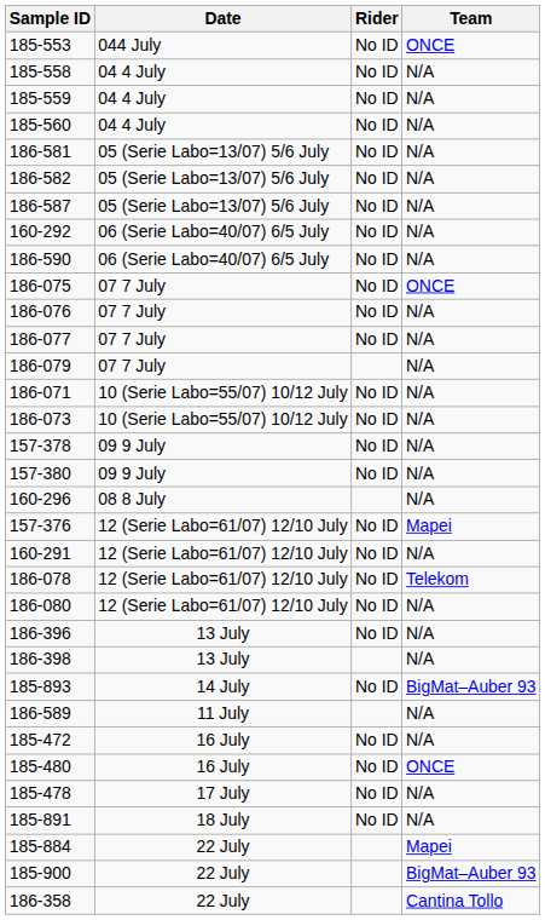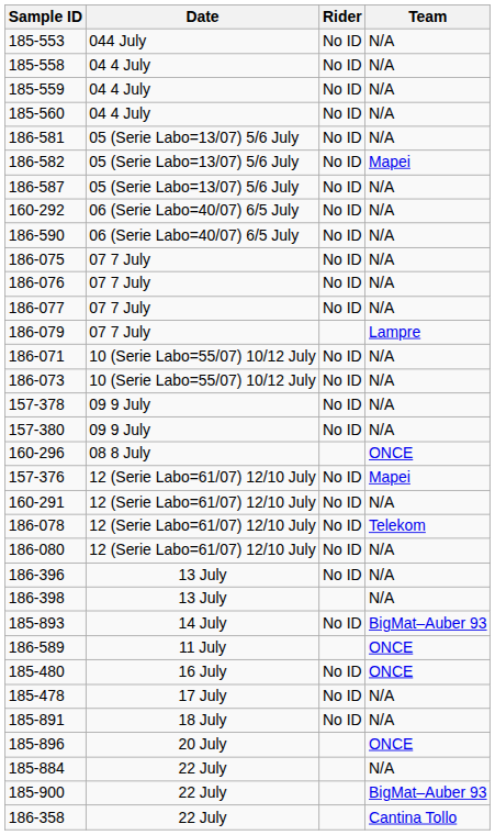 <table class="wikitable sortable">
 <tr>
 <th scope="col">Sample ID</th>
 <th scope="col">Date</th>
 <th scope="col">Rider</th>
 <th scope="col">Team</th>
 </tr>
 <tr>
 <td>185-553</td>
 <td><span>04</span>4 July</td>
 <td>No ID</td>
-<td><a href='#'>ONCE</a></td>
+<td>N/A</td>
 </tr>
 <tr>
 <td>185-558</td>
 <td><span>04</span> 4 July</td>
 <td>No ID</td>
 <td>N/A</td>
 </tr>
 <tr>
 <td>185-559</td>
 <td><span>04</span> 4 July</td>
 <td>No ID</td>
 <td>N/A</td>
 </tr>
 <tr>
 <td>185-560</td>
 <td><span>04</span> 4 July</td>
 <td>No ID</td>
 <td>N/A</td>
 </tr>
 <tr>
 <td>186-581</td>
 <td><span>05 (Serie Labo=13/07)</span> 5/6 July</td>
 <td>No ID</td>
 <td>N/A</td>
 </tr>
 <tr>
 <td>186-582</td>
 <td><span>05 (Serie Labo=13/07)</span> 5/6 July</td>
 <td>No ID</td>
-<td>N/A</td>
+<td><a href='#'>Mapei</a></td>
 </tr>
 <tr>
 <td>186-587</td>
 <td><span>05 (Serie Labo=13/07)</span> 5/6 July</td>
 <td>No ID</td>
 <td>N/A</td>
 </tr>
 <tr>
 <td>160-292</td>
 <td><span>06 (Serie Labo=40/07)</span> 6/5 July</td>
 <td>No ID</td>
 <td>N/A</td>
 </tr>
 <tr>
 <td>186-590</td>
 <td><span>06 (Serie Labo=40/07)</span> 6/5 July</td>
 <td>No ID</td>
 <td>N/A</td>
 </tr>
 <tr>
 <td>186-075</td>
 <td><span>07</span> 7 July</td>
 <td>No ID</td>
-<td><a href='#'>ONCE</a></td>
+<td>N/A</td>
 </tr>
 <tr>
 <td>186-076</td>
 <td><span>07</span> 7 July</td>
 <td>No ID</td>
 <td>N/A</td>
 </tr>
 <tr>
 <td>186-077</td>
 <td><span>07</span> 7 July</td>
 <td>No ID</td>
 <td>N/A</td>
 </tr>
 <tr>
 <td>186-079</td>
 <td><span>07</span> 7 July</td>
 <td></td>
-<td>N/A</td>
+<td><a href='#'>Lampre</a></td>
 </tr>
 <tr>
 <td>186-071</td>
 <td><span>10 (Serie Labo=55/07)</span> 10/12 July</td>
 <td>No ID</td>
 <td>N/A</td>
 </tr>
 <tr>
 <td>186-073</td>
 <td><span>10 (Serie Labo=55/07)</span> 10/12 July</td>
 <td>No ID</td>
 <td>N/A</td>
 </tr>
 <tr>
 <td>157-378</td>
 <td><span>09</span>  9 July</td>
 <td>No ID</td>
 <td>N/A</td>
 </tr>
 <tr>
 <td>157-380</td>
 <td><span>09</span> 9 July</td>
 <td>No ID</td>
 <td>N/A</td>
 </tr>
 <tr>
 <td>160-296</td>
 <td><span>08</span> 8 July</td>
 <td></td>
-<td>N/A</td>
+<td><a href='#'>ONCE</a></td>
 </tr>
 <tr>
 <td>157-376</td>
 <td><span>12 (Serie Labo=61/07)</span> 12/10 July</td>
 <td>No ID</td>
 <td><a href='#'>Mapei</a></td>
 </tr>
 <tr>
 <td>160-291</td>
 <td><span>12 (Serie Labo=61/07)</span> 12/10 July</td>
 <td>No ID</td>
 <td>N/A</td>
 </tr>
 <tr>
 <td>186-078</td>
 <td><span>12 (Serie Labo=61/07)</span> 12/10 July</td>
 <td>No ID</td>
 <td><a href='#'>Telekom</a></td>
 </tr>
 <tr>
 <td>186-080</td>
 <td><span>12 (Serie Labo=61/07)</span> 12/10 July</td>
 <td>No ID</td>
 <td>N/A</td>
 </tr>
 <tr>
 <td>186-396</td>
 <td style="text-align:center;">13 July</td>
 <td>No ID</td>
 <td>N/A</td>
 </tr>
 <tr>
 <td>186-398</td>
 <td style="text-align:center;">13 July</td>
 <td></td>
 <td>N/A</td>
 </tr>
 <tr>
 <td>185-893</td>
 <td style="text-align:center;">14 July</td>
 <td>No ID</td>
 <td><a href='#'>BigMat–Auber 93</a></td>
 </tr>
 <tr>
 <td>186-589</td>
 <td style="text-align:center;">11 July</td>
 <td></td>
-<td>N/A</td>
-</tr>
-<tr>
-<td>185-472</td>
-<td style="text-align:center;">16 July</td>
-<td>No ID</td>
-<td>N/A</td>
+<td><a href='#'>ONCE</a></td>
 </tr>
 <tr>
 <td>185-480</td>
 <td style="text-align:center;">16 July</td>
 <td>No ID</td>
 <td><a href='#'>ONCE</a></td>
 </tr>
 <tr>
 <td>185-478</td>
 <td style="text-align:center;">17 July</td>
 <td>No ID</td>
 <td>N/A</td>
 </tr>
 <tr>
 <td>185-891</td>
 <td style="text-align:center;">18 July</td>
 <td>No ID</td>
 <td>N/A</td>
 </tr>
 <tr>
+<td>185-896</td>
+<td style="text-align:center;">20 July</td>
+<td></td>
+<td><a href='#'>ONCE</a></td>
+</tr>
+<tr>
 <td>185-884</td>
 <td style="text-align:center;">22 July</td>
 <td></td>
-<td><a href='#'>Mapei</a></td>
+<td>N/A</td>
 </tr>
 <tr>
 <td>185-900</td>
 <td style="text-align:center;">22 July</td>
 <td></td>
 <td><a href='#'>BigMat–Auber 93</a></td>
 </tr>
 <tr>
 <td>186-358</td>
 <td style="text-align:center;">22 July</td>
 <td></td>
 <td><a href='#'>Cantina Tollo</a></td>
 </tr>
 </table>
